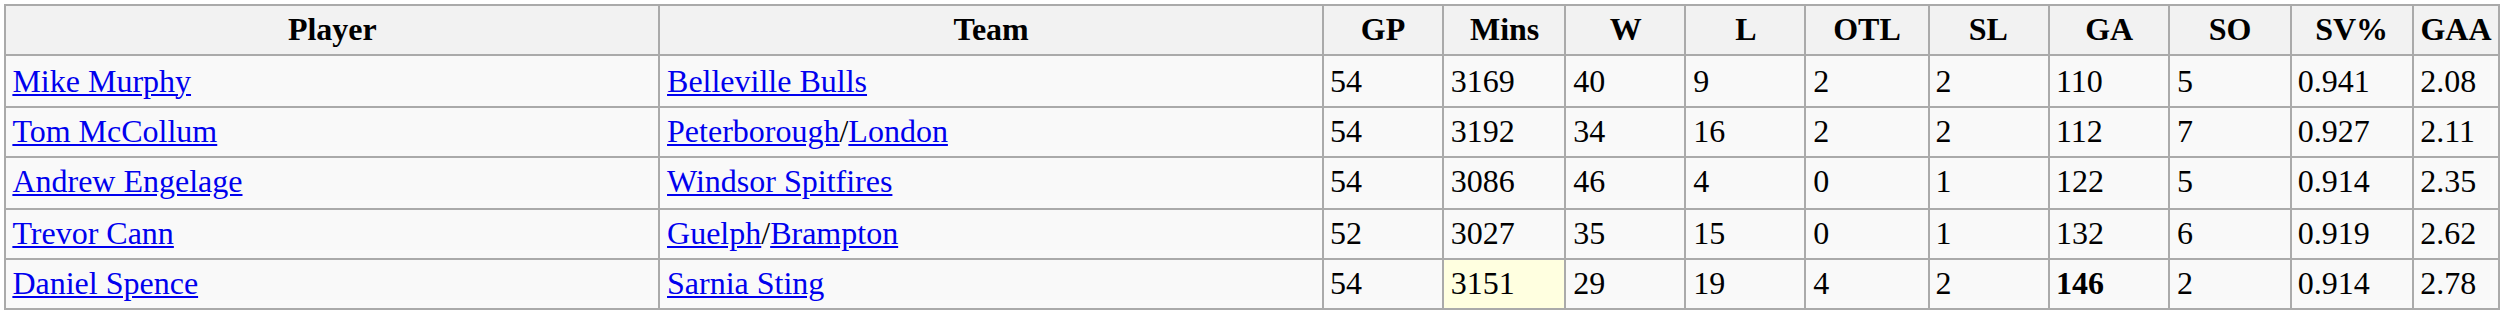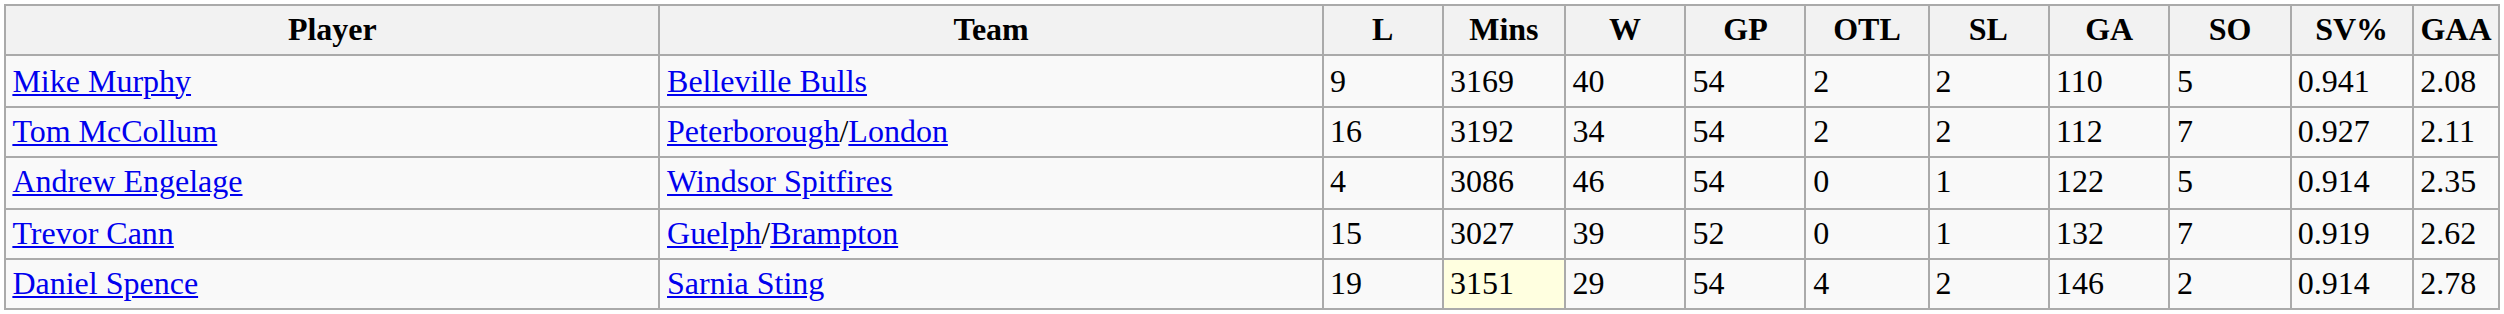 <table class="wikitable">
 <tr>
 <th bgcolor="#DDDDFF" width="27.5%">Player</th>
 <th bgcolor="#DDDDFF" width="27.5%">Team</th>
-<th bgcolor="#DDDDFF" width="5%">GP</th>
+<th bgcolor="#DDDDFF" width="5%">L</th>
 <th bgcolor="#DDDDFF" width="5%">Mins</th>
 <th bgcolor="#DDDDFF" width="5%">W</th>
-<th bgcolor="#DDDDFF" width="5%">L</th>
+<th bgcolor="#DDDDFF" width="5%">GP</th>
 <th bgcolor="#DDDDFF" width="5%">OTL</th>
 <th bgcolor="#DDDDFF" width="5%">SL</th>
 <th bgcolor="#DDDDFF" width="5%">GA</th>
 <th bgcolor="#DDDDFF" width="5%">SO</th>
 <th bgcolor="#DDDDFF" width="5%">SV%</th>
 <th bgcolor="#DDDDFF" width="5%">GAA</th>
 </tr>
 <tr>
 <td><a href='#'>Mike Murphy</a></td>
 <td><a href='#'>Belleville Bulls</a></td>
-<td>54</td>
+<td>9</td>
 <td>3169</td>
 <td>40</td>
-<td>9</td>
+<td>54</td>
 <td>2</td>
 <td>2</td>
 <td>110</td>
 <td>5</td>
 <td>0.941</td>
 <td>2.08</td>
 </tr>
 <tr>
 <td><a href='#'>Tom McCollum</a></td>
 <td><a href='#'>Peterborough</a>/<a href='#'>London</a></td>
-<td>54</td>
+<td>16</td>
 <td>3192</td>
 <td>34</td>
-<td>16</td>
+<td>54</td>
 <td>2</td>
 <td>2</td>
 <td>112</td>
 <td>7</td>
 <td>0.927</td>
 <td>2.11</td>
 </tr>
 <tr>
 <td><a href='#'>Andrew Engelage</a></td>
 <td><a href='#'>Windsor Spitfires</a></td>
-<td>54</td>
+<td>4</td>
 <td>3086</td>
 <td>46</td>
-<td>4</td>
+<td>54</td>
 <td>0</td>
 <td>1</td>
 <td>122</td>
 <td>5</td>
 <td>0.914</td>
 <td>2.35</td>
 </tr>
 <tr>
 <td><a href='#'>Trevor Cann</a></td>
 <td><a href='#'>Guelph</a>/<a href='#'>Brampton</a></td>
+<td>15</td>
+<td>3027</td>
+<td>39</td>
 <td>52</td>
-<td>3027</td>
-<td>35</td>
-<td>15</td>
 <td>0</td>
 <td>1</td>
 <td>132</td>
-<td>6</td>
+<td>7</td>
 <td>0.919</td>
 <td>2.62</td>
 </tr>
 <tr>
 <td><a href='#'>Daniel Spence</a></td>
 <td><a href='#'>Sarnia Sting</a></td>
-<td>54</td>
+<td>19</td>
 <td style="background: lightyellow;">3151</td>
 <td>29</td>
-<td>19</td>
+<td>54</td>
 <td>4</td>
 <td>2</td>
-<td><strong>146</strong></td>
+<td>146</td>
 <td>2</td>
 <td>0.914</td>
 <td>2.78</td>
 </tr>
 </table>
